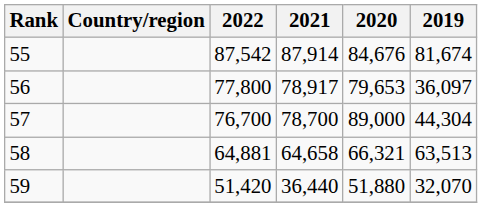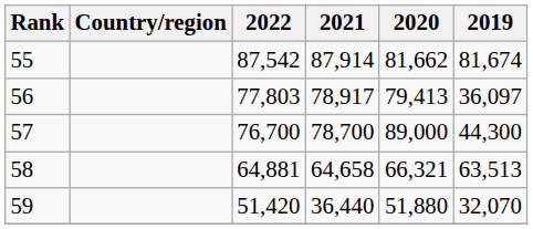 <table class="wikitable sortable">
 <tr>
 <th data-sort-type="number">Rank</th>
 <th>Country/region</th>
 <th data-sort-type="number">2022</th>
 <th data-sort-type="number">2021</th>
 <th data-sort-type="number">2020</th>
 <th data-sort-type="number">2019</th>
 </tr>
 <tr>
 <td>55</td>
 <td></td>
 <td align="left">87,542</td>
 <td>87,914</td>
-<td align="Right">84,676</td>
+<td align="Right">81,662</td>
 <td align="Right">81,674</td>
 </tr>
 <tr>
 <td>56</td>
 <td></td>
-<td align="left">77,800</td>
+<td align="left">77,803</td>
 <td>78,917</td>
-<td align="Right">79,653</td>
+<td align="Right">79,413</td>
 <td align="Right">36,097</td>
 </tr>
 <tr>
 <td>57</td>
 <td></td>
 <td align="left">76,700</td>
 <td>78,700</td>
 <td align="Right">89,000</td>
-<td align="Right">44,304</td>
+<td align="Right">44,300</td>
 </tr>
 <tr>
 <td>58</td>
 <td></td>
 <td align="left">64,881</td>
 <td>64,658</td>
 <td align="Right">66,321</td>
 <td align="Right">63,513</td>
 </tr>
 <tr>
 <td>59</td>
 <td></td>
 <td align="left">51,420</td>
 <td>36,440</td>
 <td align="Right">51,880</td>
 <td align="Right">32,070</td>
 </tr>
 <tr>
 </tr>
 </table>
